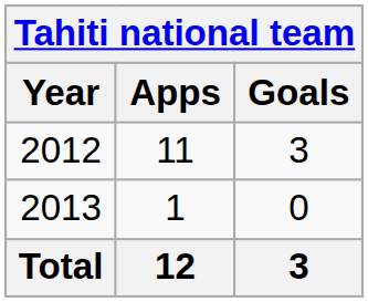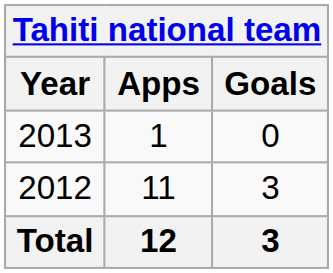 <table class="wikitable" style="text-align:center">
 <tr>
 <th colspan=3><a href='#'>Tahiti national team</a></th>
 </tr>
 <tr>
 <th>Year</th>
 <th>Apps</th>
 <th>Goals</th>
 </tr>
 <tr>
+<td>2013</td>
+<td>1</td>
+<td>0</td>
+</tr>
+<tr>
 <td>2012</td>
 <td>11</td>
 <td>3</td>
-</tr>
-<tr>
-<td>2013</td>
-<td>1</td>
-<td>0</td>
 </tr>
 <tr>
 <th>Total</th>
 <th>12</th>
 <th>3</th>
 </tr>
 </table>
